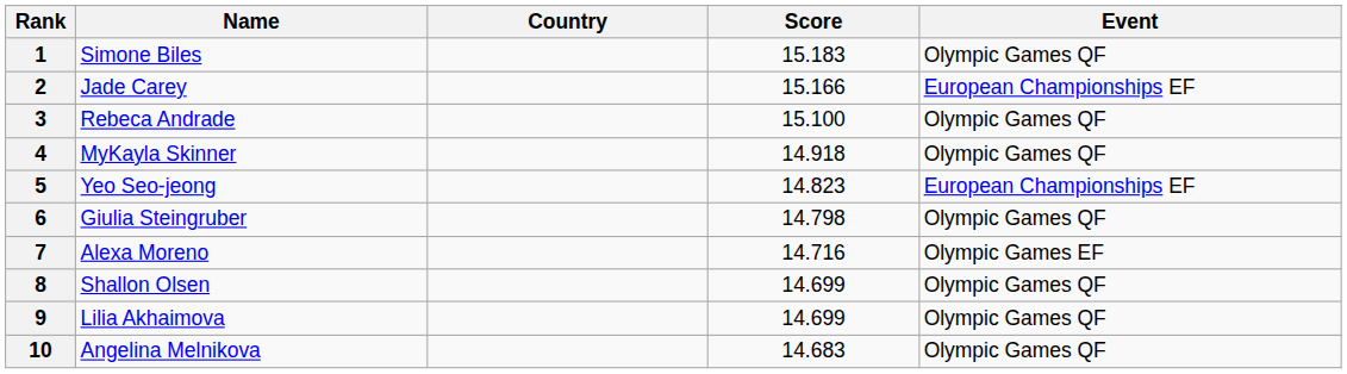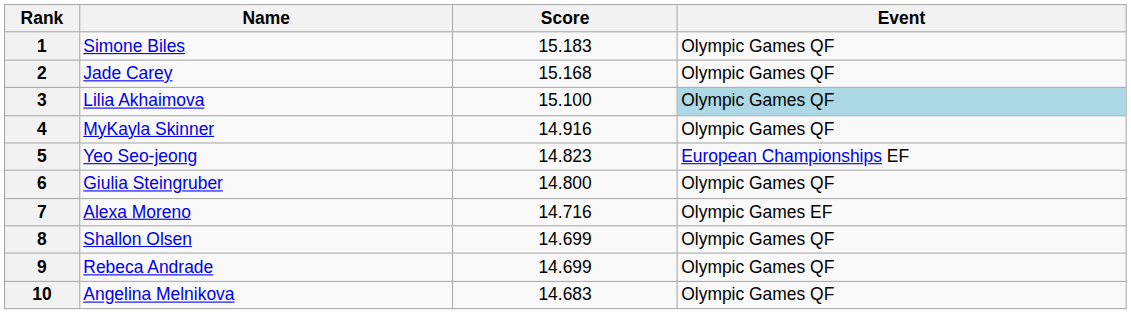 <table class="wikitable sortable" style="width:65%;">
 <tr>
 <th style="text-align:center; width:5%;">Rank</th>
 <th style="text-align:center; width:25%;">Name</th>
-<th style="text-align:center; width:20%;">Country</th>
 <th style="text-align:center; width:15%;">Score</th>
 <th style="text-align:center; width:30%;">Event</th>
 </tr>
 <tr>
 <th>1</th>
 <td><a href='#'>Simone Biles</a></td>
-<td></td>
 <td align="center">15.183</td>
 <td>Olympic Games QF</td>
 </tr>
 <tr>
 <th>2</th>
 <td><a href='#'>Jade Carey</a></td>
-<td></td>
-<td align="center">15.166</td>
-<td><a href='#'>European Championships</a> EF</td>
+<td align="center">15.168</td>
+<td>Olympic Games QF</td>
 </tr>
 <tr>
 <th>3</th>
-<td><a href='#'>Rebeca Andrade</a></td>
-<td></td>
+<td><a href='#'>Lilia Akhaimova</a></td>
 <td align="center">15.100</td>
-<td>Olympic Games QF</td>
+<td style="background: lightblue;">Olympic Games QF</td>
 </tr>
 <tr>
 <th>4</th>
 <td><a href='#'>MyKayla Skinner</a></td>
-<td></td>
-<td align="center">14.918</td>
+<td align="center">14.916</td>
 <td>Olympic Games QF</td>
 </tr>
 <tr>
 <th>5</th>
 <td><a href='#'>Yeo Seo-jeong</a></td>
-<td></td>
 <td align="center">14.823</td>
 <td><a href='#'>European Championships</a> EF</td>
 </tr>
 <tr>
 <th>6</th>
 <td><a href='#'>Giulia Steingruber</a></td>
-<td></td>
-<td align="center">14.798</td>
+<td align="center">14.800</td>
 <td>Olympic Games QF</td>
 </tr>
 <tr>
 <th>7</th>
 <td><a href='#'>Alexa Moreno</a></td>
-<td></td>
 <td align="center">14.716</td>
 <td>Olympic Games EF</td>
 </tr>
 <tr>
 <th>8</th>
 <td><a href='#'>Shallon Olsen</a></td>
-<td></td>
 <td align="center">14.699</td>
 <td>Olympic Games QF</td>
 </tr>
 <tr>
 <th>9</th>
-<td><a href='#'>Lilia Akhaimova</a></td>
-<td></td>
+<td><a href='#'>Rebeca Andrade</a></td>
 <td align="center">14.699</td>
 <td>Olympic Games QF</td>
 </tr>
 <tr>
 <th>10</th>
 <td><a href='#'>Angelina Melnikova</a></td>
-<td></td>
 <td align="center">14.683</td>
 <td>Olympic Games QF</td>
 </tr>
 </table>
